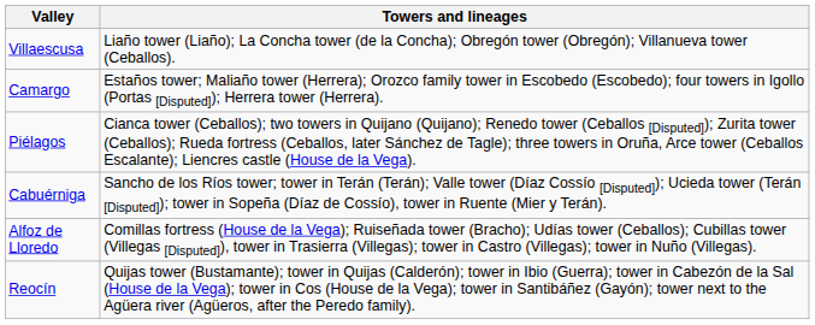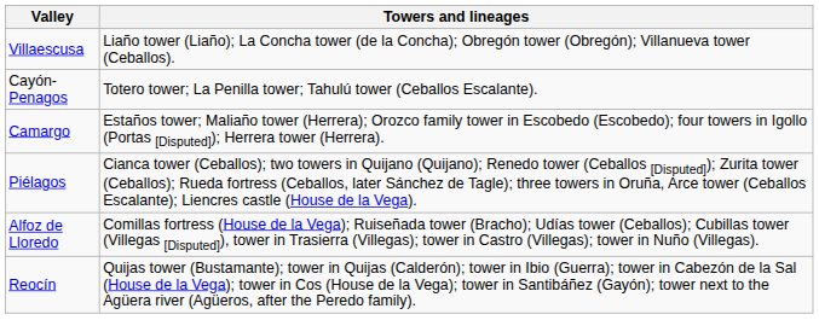 <table class="wikitable">
 <tr>
 <th>Valley</th>
 <th>Towers and lineages</th>
 </tr>
 <tr>
 <td><a href='#'>Villaescusa</a></td>
 <td>Liaño tower (Liaño); La Concha tower (de la Concha); Obregón tower (Obregón); Villanueva tower (Ceballos).</td>
 </tr>
 <tr>
+<td>Cayón-<a href='#'>Penagos</a></td>
+<td>Totero tower; La Penilla tower; Tahulú tower (Ceballos Escalante).</td>
+</tr>
+<tr>
 <td><a href='#'>Camargo</a></td>
 <td>Estaños tower; Maliaño tower (Herrera); Orozco family tower in Escobedo (Escobedo); four towers in Igollo (Portas <sub>[Disputed]</sub>); Herrera tower (Herrera).</td>
 </tr>
 <tr>
 <td><a href='#'>Piélagos</a></td>
 <td>Cianca tower (Ceballos); two towers in Quijano (Quijano); Renedo tower (Ceballos <sub>[Disputed]</sub>); Zurita tower (Ceballos); Rueda fortress (Ceballos, later Sánchez de Tagle); three towers in Oruña, Arce tower (Ceballos Escalante); Liencres castle (<a href='#'>House de la Vega</a>).</td>
-</tr>
-<tr>
-<td><a href='#'>Cabuérniga</a></td>
-<td>Sancho de los Ríos tower; tower in Terán (Terán); Valle tower (Díaz Cossío <sub>[Disputed]</sub>); Ucieda tower (Terán <sub>[Disputed]</sub>); tower in Sopeña (Díaz de Cossío), tower in Ruente (Mier y Terán).</td>
 </tr>
 <tr>
 <td><a href='#'>Alfoz de Lloredo</a></td>
 <td>Comillas fortress (<a href='#'>House de la Vega</a>); Ruiseñada tower (Bracho); Udías tower (Ceballos); Cubillas tower (Villegas <sub>[Disputed]</sub>), tower in Trasierra (Villegas); tower in Castro (Villegas); tower in Nuño (Villegas).</td>
 </tr>
 <tr>
 <td><a href='#'>Reocín</a></td>
 <td>Quijas tower (Bustamante); tower in Quijas (Calderón); tower in Ibio (Guerra); tower in Cabezón de la Sal (<a href='#'>House de la Vega</a>); tower in Cos (House de la Vega); tower in Santibáñez (Gayón); tower next to the Agüera river (Agüeros, after the Peredo family).</td>
 </tr>
 </table>
